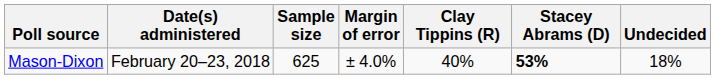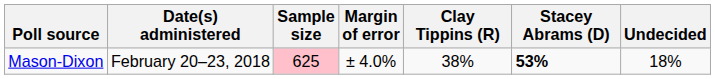 <table class="wikitable">
 <tr valign=bottom>
 <th>Poll source</th>
 <th>Date(s)<br>administered</th>
 <th>Sample<br>size</th>
 <th>Margin<br>of error</th>
 <th style="width:100px;">Clay<br>Tippins (R)</th>
 <th style="width:100px;">Stacey<br>Abrams (D)</th>
 <th>Undecided</th>
 </tr>
 <tr>
 <td><a href='#'>Mason-Dixon</a></td>
 <td align=center>February 20–23, 2018</td>
-<td align=center>625</td>
+<td align=center style="background: pink;">625</td>
 <td align=center>± 4.0%</td>
-<td align=center>40%</td>
+<td align=center>38%</td>
 <td><strong>53%</strong></td>
 <td align=center>18%</td>
 </tr>
 </table>
